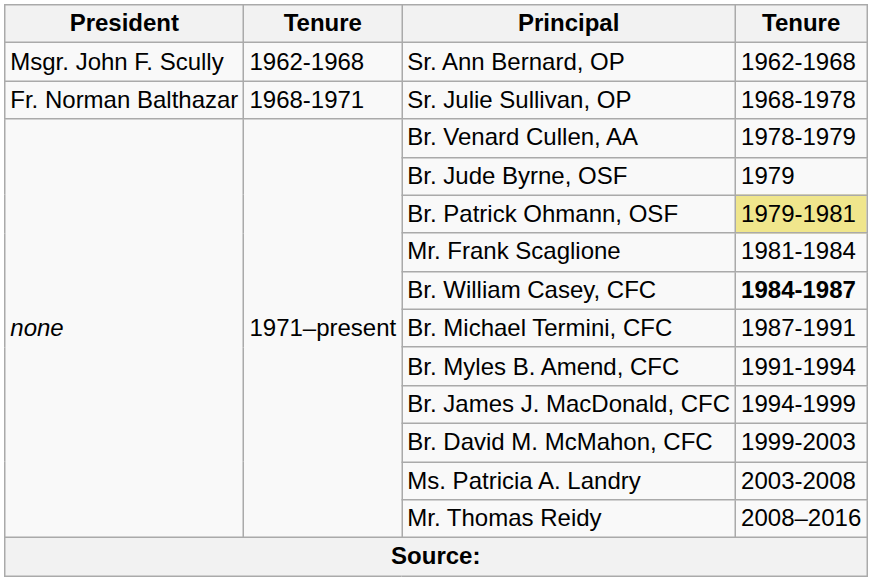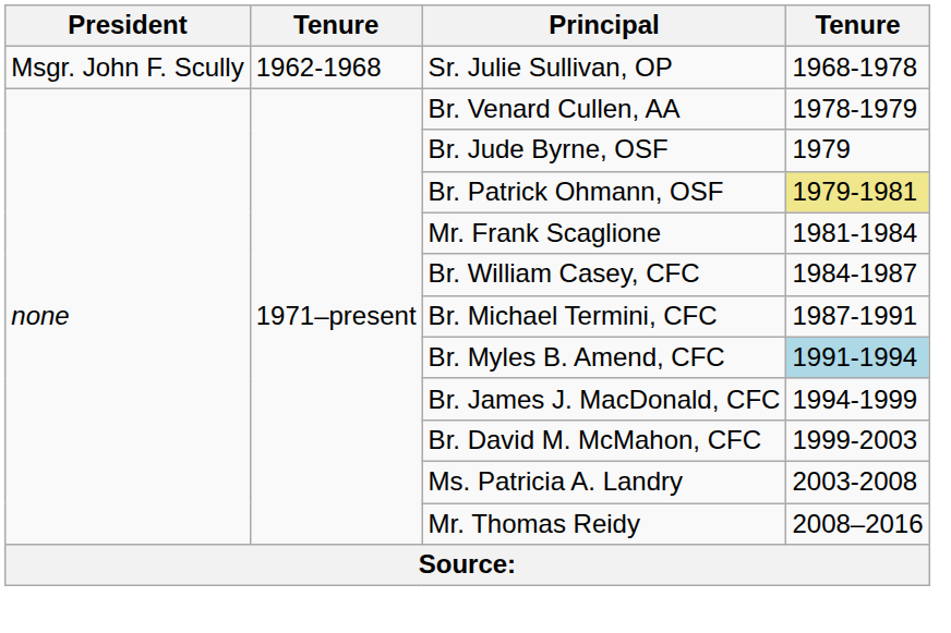 <table class="wikitable">
 <tr>
 <th>President</th>
 <th>Tenure</th>
 <th>Principal</th>
 <th>Tenure</th>
 </tr>
 <tr>
 <td>Msgr. John F. Scully</td>
 <td>1962-1968</td>
-<td>Sr. Ann Bernard, OP</td>
-<td>1962-1968</td>
-</tr>
-<tr>
-<td>Fr. Norman Balthazar</td>
-<td>1968-1971</td>
 <td>Sr. Julie Sullivan, OP</td>
 <td>1968-1978</td>
 </tr>
 <tr>
 <td rowspan="11"><em>none</em></td>
 <td rowspan="11">1971–present</td>
 <td>Br. Venard Cullen, AA</td>
 <td>1978-1979</td>
 </tr>
 <tr>
 <td>Br. Jude Byrne, OSF</td>
 <td>1979</td>
 </tr>
 <tr>
 <td>Br. Patrick Ohmann, OSF</td>
 <td style="background: khaki;">1979-1981</td>
 </tr>
 <tr>
 <td>Mr. Frank Scaglione</td>
 <td>1981-1984</td>
 </tr>
 <tr>
 <td>Br. William Casey, CFC</td>
-<td><strong>1984-1987</strong></td>
+<td>1984-1987</td>
 </tr>
 <tr>
 <td>Br. Michael Termini, CFC</td>
 <td>1987-1991</td>
 </tr>
 <tr>
 <td>Br. Myles B. Amend, CFC</td>
-<td>1991-1994</td>
+<td style="background: lightblue;">1991-1994</td>
 </tr>
 <tr>
 <td>Br. James J. MacDonald, CFC</td>
 <td>1994-1999</td>
 </tr>
 <tr>
 <td>Br. David M. McMahon, CFC</td>
 <td>1999-2003</td>
 </tr>
 <tr>
 <td>Ms. Patricia A. Landry</td>
 <td>2003-2008</td>
 </tr>
 <tr>
 <td>Mr. Thomas Reidy</td>
 <td>2008–2016</td>
 </tr>
 <tr>
 <th colspan="4">Source:</th>
 </tr>
 </table>
